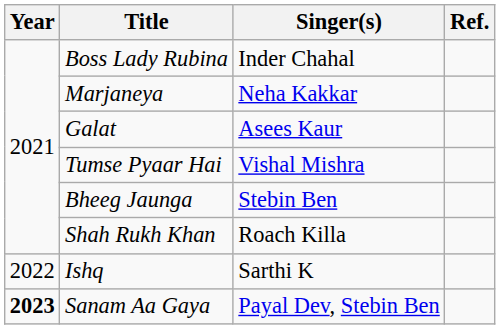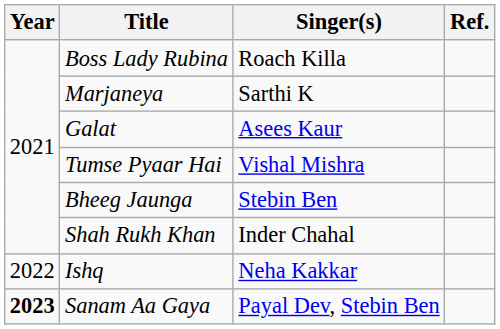 <table class="wikitable sortable">
 <tr>
 <th>Year</th>
 <th>Title</th>
 <th>Singer(s)</th>
 <th class="unsortable">Ref.</th>
 </tr>
 <tr>
 <td rowspan="6">2021</td>
 <td><em>Boss Lady Rubina</em></td>
-<td>Inder Chahal</td>
+<td>Roach Killa</td>
 <td></td>
 </tr>
 <tr>
 <td><em>Marjaneya</em></td>
-<td><a href='#'>Neha Kakkar</a></td>
+<td>Sarthi K</td>
 <td></td>
 </tr>
 <tr>
 <td><em>Galat</em></td>
 <td><a href='#'>Asees Kaur</a></td>
 <td></td>
 </tr>
 <tr>
 <td><em>Tumse Pyaar Hai</em></td>
 <td><a href='#'>Vishal Mishra</a></td>
 <td></td>
 </tr>
 <tr>
 <td><em>Bheeg Jaunga</em></td>
 <td><a href='#'>Stebin Ben</a></td>
 <td></td>
 </tr>
 <tr>
 <td><em>Shah Rukh Khan</em></td>
-<td>Roach Killa</td>
+<td>Inder Chahal</td>
 <td></td>
 </tr>
 <tr>
 <td>2022</td>
 <td><em>Ishq</em></td>
-<td>Sarthi K</td>
+<td><a href='#'>Neha Kakkar</a></td>
 <td></td>
 </tr>
 <tr>
 <td><strong>2023</strong></td>
 <td><em>Sanam Aa Gaya</em></td>
 <td><a href='#'>Payal Dev</a>, <a href='#'>Stebin Ben</a></td>
 <td></td>
 </tr>
 </table>
